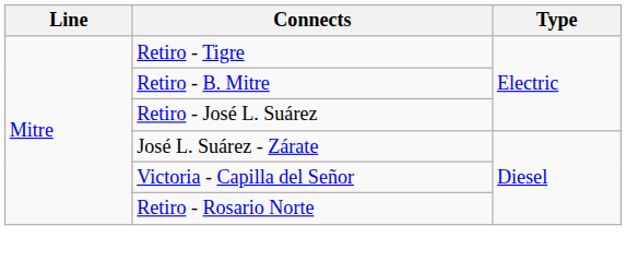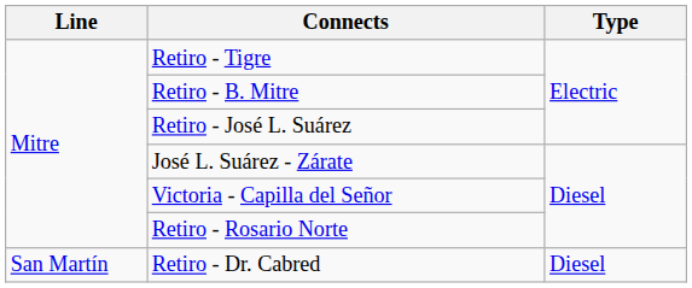 <table class="wikitable sortable" style="text-align:left" width="500">
 <tr>
 <th width=100px>Line</th>
 <th width=300px>Connects</th>
 <th width=100px>Type</th>
 </tr>
 <tr>
 <td rowspan=6><a href='#'>Mitre</a></td>
 <td><a href='#'>Retiro</a> - <a href='#'>Tigre</a></td>
 <td rowspan=3><a href='#'>Electric</a></td>
 </tr>
 <tr>
 <td><a href='#'>Retiro</a> - <a href='#'>B. Mitre</a></td>
 </tr>
 <tr>
 <td><a href='#'>Retiro</a> - José L. Suárez</td>
 </tr>
 <tr>
 <td>José L. Suárez - <a href='#'>Zárate</a></td>
 <td rowspan=3><a href='#'>Diesel</a></td>
 </tr>
 <tr>
 <td><a href='#'>Victoria</a> - <a href='#'>Capilla del Señor</a></td>
 </tr>
 <tr>
 <td><a href='#'>Retiro</a> - <a href='#'>Rosario Norte</a></td>
 </tr>
+<tr>
+<td><a href='#'>San Martín</a></td>
+<td><a href='#'>Retiro</a> - Dr. Cabred</td>
+<td><a href='#'>Diesel</a></td>
+</tr>
 </table>
